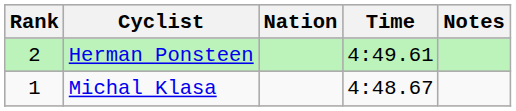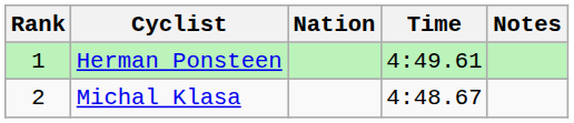 <table class="wikitable sortable" style=text-align:center>
 <tr>
 <th>Rank</th>
 <th>Cyclist</th>
 <th>Nation</th>
 <th>Time</th>
 <th>Notes</th>
 </tr>
 <tr bgcolor=bbf3bb>
-<td>2</td>
+<td>1</td>
 <td align=left data=sort-value="Ponsteen, Herman"><a href='#'>Herman Ponsteen</a></td>
 <td align=left></td>
 <td>4:49.61</td>
 <td></td>
 </tr>
 <tr>
-<td>1</td>
+<td>2</td>
 <td align=left data=sort-value="Klasa, Michal"><a href='#'>Michal Klasa</a></td>
 <td align=left></td>
 <td>4:48.67</td>
 <td></td>
 </tr>
 </table>
